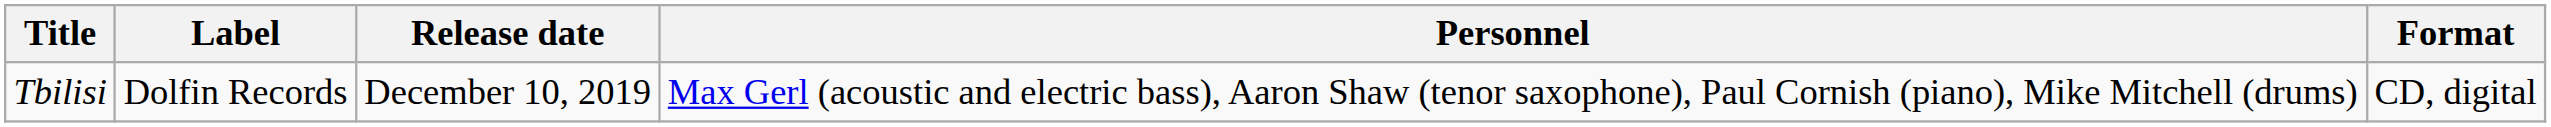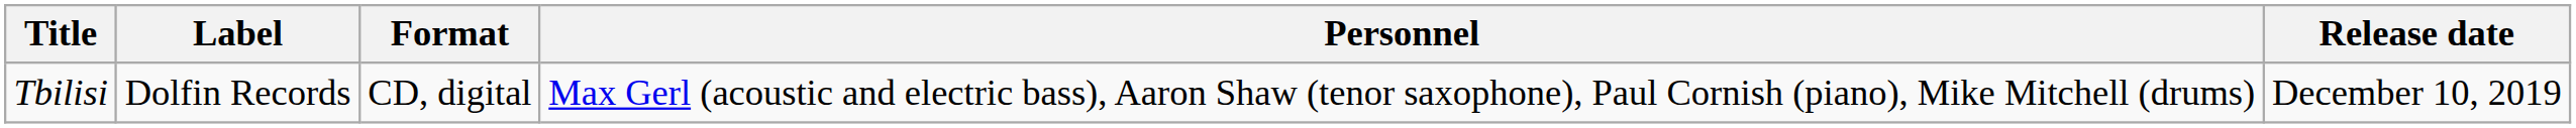 <table class="wikitable sortable">
 <tr>
 <th>Title</th>
 <th>Label</th>
+<th>Format</th>
+<th>Personnel</th>
 <th>Release date</th>
-<th>Personnel</th>
-<th>Format</th>
 </tr>
 <tr>
 <td><em>Tbilisi</em></td>
 <td>Dolfin Records</td>
+<td>CD, digital</td>
+<td><a href='#'>Max Gerl</a> (acoustic and electric bass), Aaron Shaw (tenor saxophone), Paul Cornish (piano), Mike Mitchell (drums)</td>
 <td>December 10, 2019</td>
-<td><a href='#'>Max Gerl</a> (acoustic and electric bass), Aaron Shaw (tenor saxophone), Paul Cornish (piano), Mike Mitchell (drums)</td>
-<td>CD, digital</td>
 </tr>
 </table>
